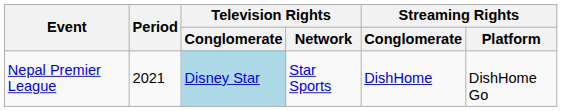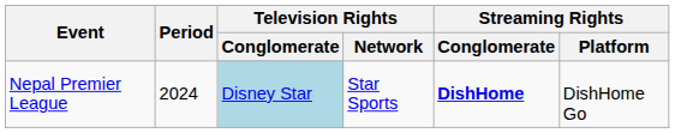 <table class="wikitable">
 <tr>
 <th colspan="2" rowspan="2">Event</th>
 <th rowspan="2">Period</th>
 <th colspan="2">Television Rights</th>
 <th colspan="2">Streaming Rights</th>
 </tr>
 <tr>
 <th>Conglomerate</th>
 <th>Network</th>
 <th>Conglomerate</th>
 <th>Platform</th>
 </tr>
 <tr>
 <td colspan="2"><a href='#'>Nepal Premier League</a></td>
-<td>2021</td>
+<td>2024</td>
 <td style="background: lightblue;"><a href='#'>Disney Star</a></td>
 <td><a href='#'>Star Sports</a></td>
-<td><a href='#'>DishHome</a></td>
+<td><strong><a href='#'>DishHome</a></strong></td>
 <td> <br> DishHome Go</td>
 </tr>
 </table>
